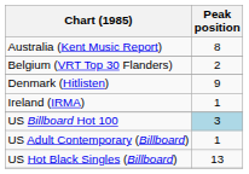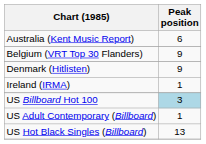 <table class="wikitable sortable">
 <tr>
 <th>Chart (1985)</th>
 <th>Peak<br>position</th>
 </tr>
 <tr>
 <td>Australia (<a href='#'>Kent Music Report</a>)</td>
-<td align="center">8</td>
+<td align="center">6</td>
 </tr>
 <tr>
 </tr>
 <tr>
 </tr>
 <tr>
 <td>Belgium (<a href='#'>VRT Top 30</a> Flanders)</td>
-<td align="center">2</td>
+<td align="center">9</td>
 </tr>
 <tr>
 </tr>
 <tr>
 </tr>
 <tr>
 <td>Denmark (<a href='#'>Hitlisten</a>)</td>
 <td align="center">9</td>
 </tr>
 <tr>
 <td>Ireland (<a href='#'>IRMA</a>)</td>
 <td align="center">1</td>
 </tr>
 <tr>
 </tr>
 <tr>
 </tr>
 <tr>
 </tr>
 <tr>
 </tr>
 <tr>
 </tr>
 <tr>
 </tr>
 <tr>
 <td>US <a href='#'><em>Billboard</em> Hot 100</a></td>
 <td align="center" style="background: lightblue;">3</td>
 </tr>
 <tr>
 <td>US <a href='#'>Adult Contemporary</a> (<em><a href='#'>Billboard</a></em>)</td>
 <td align="center">1</td>
 </tr>
 <tr>
 <td>US <a href='#'>Hot Black Singles</a> (<em><a href='#'>Billboard</a></em>)</td>
 <td align="center">13</td>
 </tr>
 <tr>
 </tr>
 </table>
